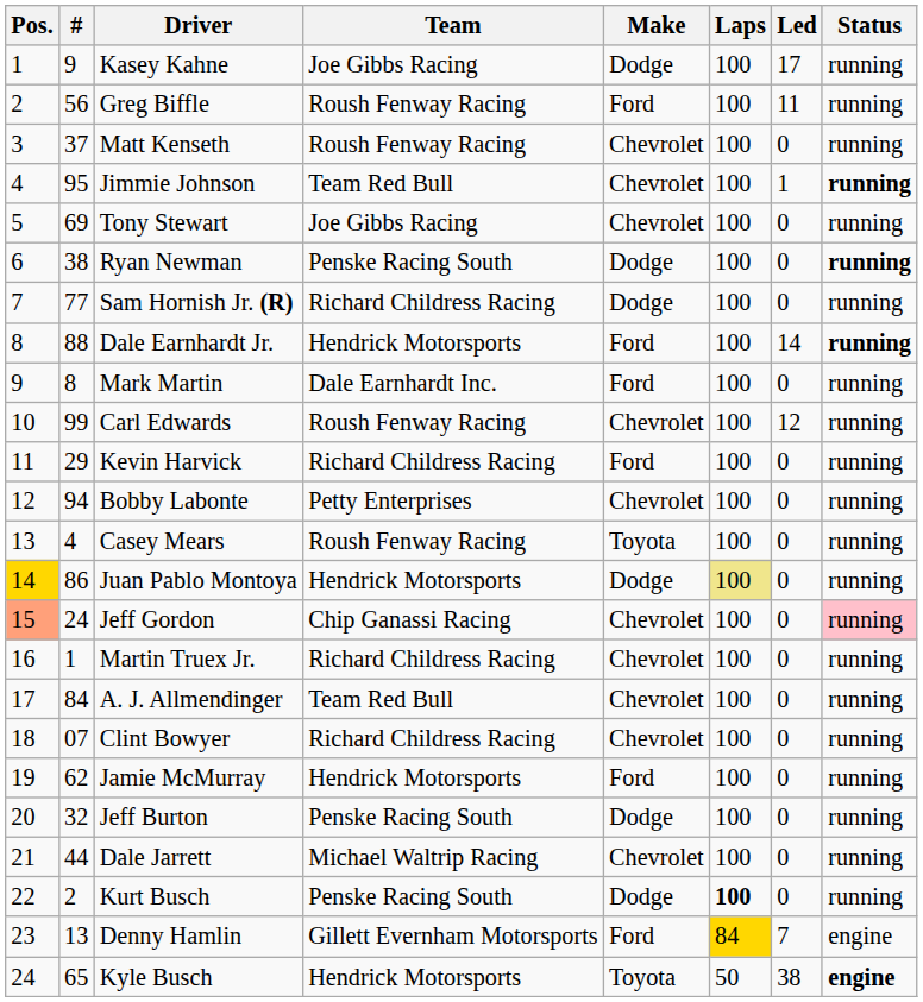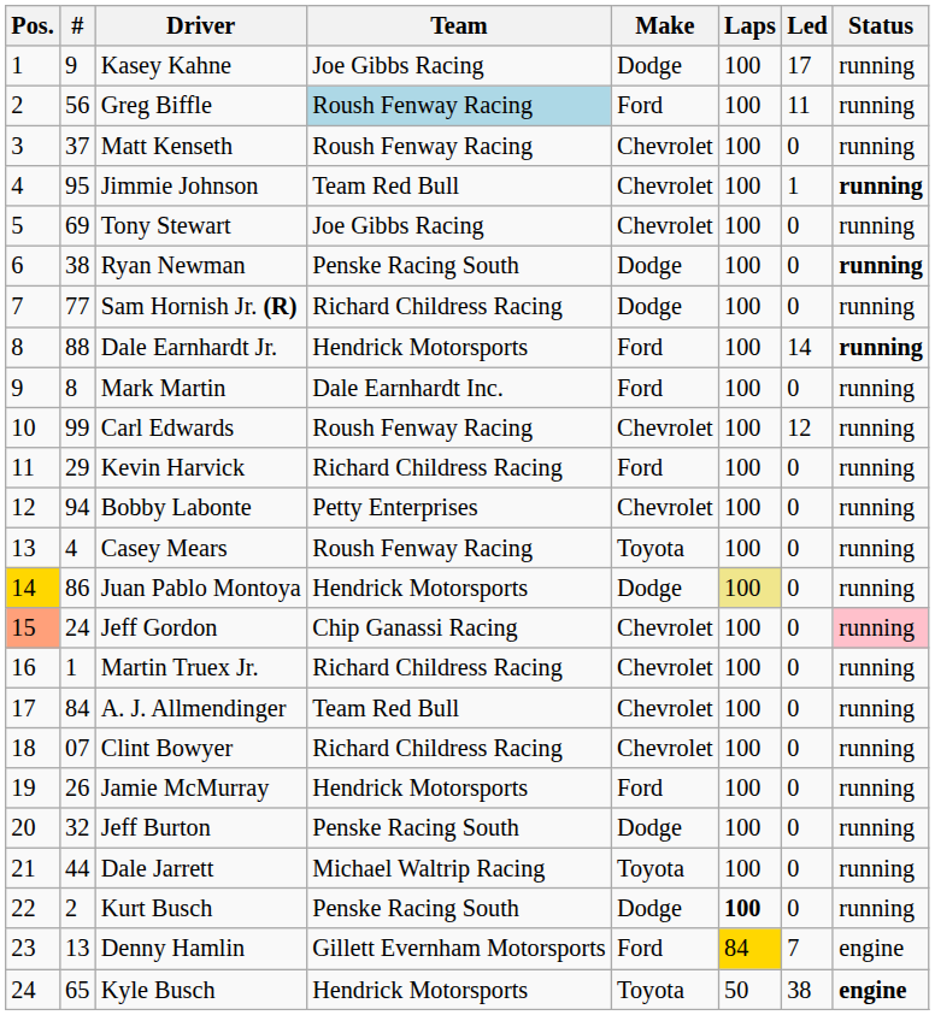 <table class="wikitable" style="font-size:95%">
 <tr>
 <th>Pos.</th>
 <th>#</th>
 <th>Driver</th>
 <th>Team</th>
 <th>Make</th>
 <th>Laps</th>
 <th>Led</th>
 <th>Status</th>
 </tr>
 <tr>
 <td>1</td>
 <td>9</td>
 <td>Kasey Kahne</td>
 <td>Joe Gibbs Racing</td>
 <td>Dodge</td>
 <td>100</td>
 <td>17</td>
 <td>running</td>
 </tr>
 <tr>
 <td>2</td>
 <td>56</td>
 <td>Greg Biffle</td>
-<td>Roush Fenway Racing</td>
+<td style="background: lightblue;">Roush Fenway Racing</td>
 <td>Ford</td>
 <td>100</td>
 <td>11</td>
 <td>running</td>
 </tr>
 <tr>
 <td>3</td>
 <td>37</td>
 <td>Matt Kenseth</td>
 <td>Roush Fenway Racing</td>
 <td>Chevrolet</td>
 <td>100</td>
 <td>0</td>
 <td>running</td>
 </tr>
 <tr>
 <td>4</td>
 <td>95</td>
 <td>Jimmie Johnson</td>
 <td>Team Red Bull</td>
 <td>Chevrolet</td>
 <td>100</td>
 <td>1</td>
 <td><strong>running</strong></td>
 </tr>
 <tr>
 <td>5</td>
 <td>69</td>
 <td>Tony Stewart</td>
 <td>Joe Gibbs Racing</td>
 <td>Chevrolet</td>
 <td>100</td>
 <td>0</td>
 <td>running</td>
 </tr>
 <tr>
 <td>6</td>
 <td>38</td>
 <td>Ryan Newman</td>
 <td>Penske Racing South</td>
 <td>Dodge</td>
 <td>100</td>
 <td>0</td>
 <td><strong>running</strong></td>
 </tr>
 <tr>
 <td>7</td>
 <td>77</td>
 <td>Sam Hornish Jr. <strong>(R)</strong></td>
 <td>Richard Childress Racing</td>
 <td>Dodge</td>
 <td>100</td>
 <td>0</td>
 <td>running</td>
 </tr>
 <tr>
 <td>8</td>
 <td>88</td>
 <td>Dale Earnhardt Jr.</td>
 <td>Hendrick Motorsports</td>
 <td>Ford</td>
 <td>100</td>
 <td>14</td>
 <td><strong>running</strong></td>
 </tr>
 <tr>
 <td>9</td>
 <td>8</td>
 <td>Mark Martin</td>
 <td>Dale Earnhardt Inc.</td>
 <td>Ford</td>
 <td>100</td>
 <td>0</td>
 <td>running</td>
 </tr>
 <tr>
 <td>10</td>
 <td>99</td>
 <td>Carl Edwards</td>
 <td>Roush Fenway Racing</td>
 <td>Chevrolet</td>
 <td>100</td>
 <td>12</td>
 <td>running</td>
 </tr>
 <tr>
 <td>11</td>
 <td>29</td>
 <td>Kevin Harvick</td>
 <td>Richard Childress Racing</td>
 <td>Ford</td>
 <td>100</td>
 <td>0</td>
 <td>running</td>
 </tr>
 <tr>
 <td>12</td>
 <td>94</td>
 <td>Bobby Labonte</td>
 <td>Petty Enterprises</td>
 <td>Chevrolet</td>
 <td>100</td>
 <td>0</td>
 <td>running</td>
 </tr>
 <tr>
 <td>13</td>
 <td>4</td>
 <td>Casey Mears</td>
 <td>Roush Fenway Racing</td>
 <td>Toyota</td>
 <td>100</td>
 <td>0</td>
 <td>running</td>
 </tr>
 <tr>
 <td style="background: gold;">14</td>
 <td>86</td>
 <td>Juan Pablo Montoya</td>
 <td>Hendrick Motorsports</td>
 <td>Dodge</td>
 <td style="background: khaki;">100</td>
 <td>0</td>
 <td>running</td>
 </tr>
 <tr>
 <td style="background: lightsalmon;">15</td>
 <td>24</td>
 <td>Jeff Gordon</td>
 <td>Chip Ganassi Racing</td>
 <td>Chevrolet</td>
 <td>100</td>
 <td>0</td>
 <td style="background: pink;">running</td>
 </tr>
 <tr>
 <td>16</td>
 <td>1</td>
 <td>Martin Truex Jr.</td>
 <td>Richard Childress Racing</td>
 <td>Chevrolet</td>
 <td>100</td>
 <td>0</td>
 <td>running</td>
 </tr>
 <tr>
 <td>17</td>
 <td>84</td>
 <td>A. J. Allmendinger</td>
 <td>Team Red Bull</td>
 <td>Chevrolet</td>
 <td>100</td>
 <td>0</td>
 <td>running</td>
 </tr>
 <tr>
 <td>18</td>
 <td>07</td>
 <td>Clint Bowyer</td>
 <td>Richard Childress Racing</td>
 <td>Chevrolet</td>
 <td>100</td>
 <td>0</td>
 <td>running</td>
 </tr>
 <tr>
 <td>19</td>
-<td>62</td>
+<td>26</td>
 <td>Jamie McMurray</td>
 <td>Hendrick Motorsports</td>
 <td>Ford</td>
 <td>100</td>
 <td>0</td>
 <td>running</td>
 </tr>
 <tr>
 <td>20</td>
 <td>32</td>
 <td>Jeff Burton</td>
 <td>Penske Racing South</td>
 <td>Dodge</td>
 <td>100</td>
 <td>0</td>
 <td>running</td>
 </tr>
 <tr>
 <td>21</td>
 <td>44</td>
 <td>Dale Jarrett</td>
 <td>Michael Waltrip Racing</td>
-<td>Chevrolet</td>
+<td>Toyota</td>
 <td>100</td>
 <td>0</td>
 <td>running</td>
 </tr>
 <tr>
 <td>22</td>
 <td>2</td>
 <td>Kurt Busch</td>
 <td>Penske Racing South</td>
 <td>Dodge</td>
 <td><strong>100</strong></td>
 <td>0</td>
 <td>running</td>
 </tr>
 <tr>
 <td>23</td>
 <td>13</td>
 <td>Denny Hamlin</td>
 <td>Gillett Evernham Motorsports</td>
 <td>Ford</td>
 <td style="background: gold;">84</td>
 <td>7</td>
 <td>engine</td>
 </tr>
 <tr>
 <td>24</td>
 <td>65</td>
 <td>Kyle Busch</td>
 <td>Hendrick Motorsports</td>
 <td>Toyota</td>
 <td>50</td>
 <td>38</td>
 <td><strong>engine</strong></td>
 </tr>
 <tr>
 </tr>
 </table>
